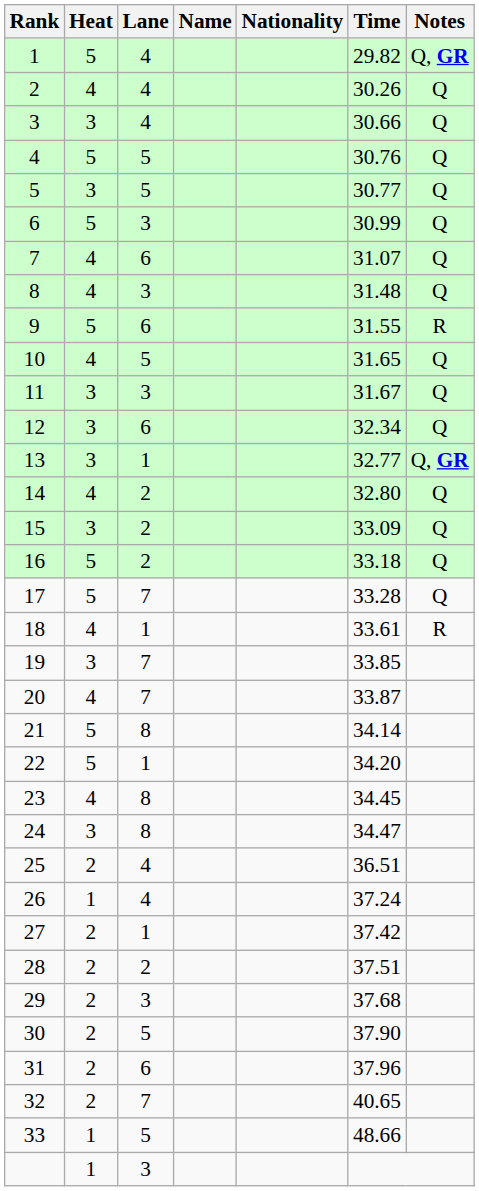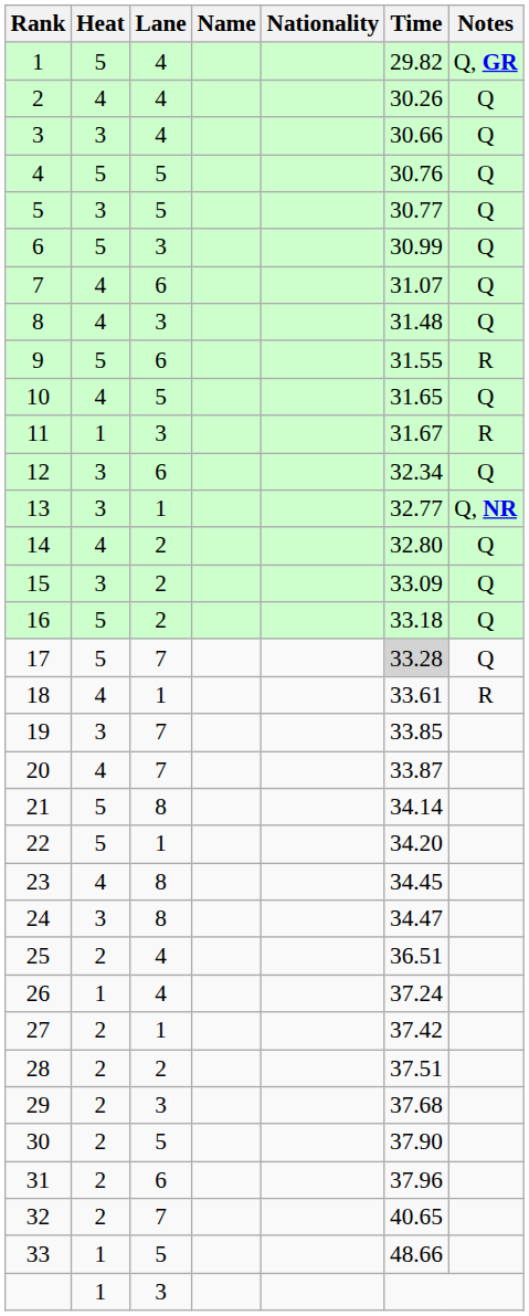 <table class="wikitable sortable" style="text-align:center">
 <tr>
 <th>Rank</th>
 <th>Heat</th>
 <th>Lane</th>
 <th>Name</th>
 <th>Nationality</th>
 <th>Time</th>
 <th>Notes</th>
 </tr>
 <tr bgcolor=ccffcc>
 <td>1</td>
 <td>5</td>
 <td>4</td>
 <td align=left></td>
 <td align=left></td>
 <td>29.82</td>
 <td>Q, <strong><a href='#'>GR</a></strong></td>
 </tr>
 <tr bgcolor=ccffcc>
 <td>2</td>
 <td>4</td>
 <td>4</td>
 <td align=left></td>
 <td align=left></td>
 <td>30.26</td>
 <td>Q</td>
 </tr>
 <tr bgcolor=ccffcc>
 <td>3</td>
 <td>3</td>
 <td>4</td>
 <td align=left></td>
 <td align=left></td>
 <td>30.66</td>
 <td>Q</td>
 </tr>
 <tr bgcolor=ccffcc>
 <td>4</td>
 <td>5</td>
 <td>5</td>
 <td align=left></td>
 <td align=left></td>
 <td>30.76</td>
 <td>Q</td>
 </tr>
 <tr bgcolor=ccffcc>
 <td>5</td>
 <td>3</td>
 <td>5</td>
 <td align=left></td>
 <td align=left></td>
 <td>30.77</td>
 <td>Q</td>
 </tr>
 <tr bgcolor=ccffcc>
 <td>6</td>
 <td>5</td>
 <td>3</td>
 <td align=left></td>
 <td align=left></td>
 <td>30.99</td>
 <td>Q</td>
 </tr>
 <tr bgcolor=ccffcc>
 <td>7</td>
 <td>4</td>
 <td>6</td>
 <td align=left></td>
 <td align=left></td>
 <td>31.07</td>
 <td>Q</td>
 </tr>
 <tr bgcolor=ccffcc>
 <td>8</td>
 <td>4</td>
 <td>3</td>
 <td align=left></td>
 <td align=left></td>
 <td>31.48</td>
 <td>Q</td>
 </tr>
 <tr bgcolor=ccffcc>
 <td>9</td>
 <td>5</td>
 <td>6</td>
 <td align=left></td>
 <td align=left></td>
 <td>31.55</td>
 <td>R</td>
 </tr>
 <tr bgcolor=ccffcc>
 <td>10</td>
 <td>4</td>
 <td>5</td>
 <td align=left></td>
 <td align=left></td>
 <td>31.65</td>
 <td>Q</td>
 </tr>
 <tr bgcolor=ccffcc>
 <td>11</td>
-<td>3</td>
+<td>1</td>
 <td>3</td>
 <td align=left></td>
 <td align=left></td>
 <td>31.67</td>
-<td>Q</td>
+<td>R</td>
 </tr>
 <tr bgcolor=ccffcc>
 <td>12</td>
 <td>3</td>
 <td>6</td>
 <td align=left></td>
 <td align=left></td>
 <td>32.34</td>
 <td>Q</td>
 </tr>
 <tr bgcolor=ccffcc>
 <td>13</td>
 <td>3</td>
 <td>1</td>
 <td align=left></td>
 <td align=left></td>
 <td>32.77</td>
-<td>Q, <strong><a href='#'>GR</a></strong></td>
+<td>Q, <strong><a href='#'>NR</a></strong></td>
 </tr>
 <tr bgcolor=ccffcc>
 <td>14</td>
 <td>4</td>
 <td>2</td>
 <td align=left></td>
 <td align=left></td>
 <td>32.80</td>
 <td>Q</td>
 </tr>
 <tr bgcolor=ccffcc>
 <td>15</td>
 <td>3</td>
 <td>2</td>
 <td align=left></td>
 <td align=left></td>
 <td>33.09</td>
 <td>Q</td>
 </tr>
 <tr bgcolor=ccffcc>
 <td>16</td>
 <td>5</td>
 <td>2</td>
 <td align=left></td>
 <td align=left></td>
 <td>33.18</td>
 <td>Q</td>
 </tr>
 <tr>
 <td>17</td>
 <td>5</td>
 <td>7</td>
 <td align=left></td>
 <td align=left></td>
-<td>33.28</td>
+<td style="background: lightgrey;">33.28</td>
 <td>Q</td>
 </tr>
 <tr>
 <td>18</td>
 <td>4</td>
 <td>1</td>
 <td align=left></td>
 <td align=left></td>
 <td>33.61</td>
 <td>R</td>
 </tr>
 <tr>
 <td>19</td>
 <td>3</td>
 <td>7</td>
 <td align=left></td>
 <td align=left></td>
 <td>33.85</td>
 <td></td>
 </tr>
 <tr>
 <td>20</td>
 <td>4</td>
 <td>7</td>
 <td align=left></td>
 <td align=left></td>
 <td>33.87</td>
 <td></td>
 </tr>
 <tr>
 <td>21</td>
 <td>5</td>
 <td>8</td>
 <td align=left></td>
 <td align=left></td>
 <td>34.14</td>
 <td></td>
 </tr>
 <tr>
 <td>22</td>
 <td>5</td>
 <td>1</td>
 <td align=left></td>
 <td align=left></td>
 <td>34.20</td>
 <td></td>
 </tr>
 <tr>
 <td>23</td>
 <td>4</td>
 <td>8</td>
 <td align=left></td>
 <td align=left></td>
 <td>34.45</td>
 <td></td>
 </tr>
 <tr>
 <td>24</td>
 <td>3</td>
 <td>8</td>
 <td align=left></td>
 <td align=left></td>
 <td>34.47</td>
 <td></td>
 </tr>
 <tr>
 <td>25</td>
 <td>2</td>
 <td>4</td>
 <td align=left></td>
 <td align=left></td>
 <td>36.51</td>
 <td></td>
 </tr>
 <tr>
 <td>26</td>
 <td>1</td>
 <td>4</td>
 <td align=left></td>
 <td align=left></td>
 <td>37.24</td>
 <td></td>
 </tr>
 <tr>
 <td>27</td>
 <td>2</td>
 <td>1</td>
 <td align=left></td>
 <td align=left></td>
 <td>37.42</td>
 <td></td>
 </tr>
 <tr>
 <td>28</td>
 <td>2</td>
 <td>2</td>
 <td align=left></td>
 <td align=left></td>
 <td>37.51</td>
 <td></td>
 </tr>
 <tr>
 <td>29</td>
 <td>2</td>
 <td>3</td>
 <td align=left></td>
 <td align=left></td>
 <td>37.68</td>
 <td></td>
 </tr>
 <tr>
 <td>30</td>
 <td>2</td>
 <td>5</td>
 <td align=left></td>
 <td align=left></td>
 <td>37.90</td>
 <td></td>
 </tr>
 <tr>
 <td>31</td>
 <td>2</td>
 <td>6</td>
 <td align=left></td>
 <td align=left></td>
 <td>37.96</td>
 <td></td>
 </tr>
 <tr>
 <td>32</td>
 <td>2</td>
 <td>7</td>
 <td align=left></td>
 <td align=left></td>
 <td>40.65</td>
 <td></td>
 </tr>
 <tr>
 <td>33</td>
 <td>1</td>
 <td>5</td>
 <td align=left></td>
 <td align=left></td>
 <td>48.66</td>
 <td></td>
 </tr>
 <tr>
 <td></td>
 <td>1</td>
 <td>3</td>
 <td align=left></td>
 <td align=left></td>
 <td colspan=2></td>
 </tr>
 </table>
